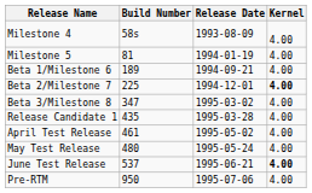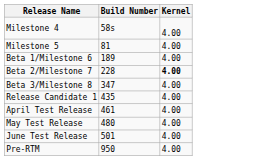 <table class="wikitable">
 <tr>
 <th>Release Name</th>
 <th>Build Number</th>
-<th>Release Date</th>
 <th>Kernel</th>
 </tr>
 <tr>
 <td>Milestone 4</td>
 <td>58s</td>
-<td>1993-08-09</td>
 <td><br>4.00</td>
 </tr>
 <tr>
 <td>Milestone 5</td>
 <td>81</td>
-<td>1994-01-19</td>
 <td>4.00</td>
 </tr>
 <tr>
 <td>Beta 1/Milestone 6</td>
 <td>189</td>
-<td>1994-09-21</td>
 <td>4.00</td>
 </tr>
 <tr>
 <td>Beta 2/Milestone 7</td>
-<td>225</td>
-<td>1994-12-01</td>
+<td>228</td>
 <td><strong>4.00</strong></td>
 </tr>
 <tr>
 <td>Beta 3/Milestone 8</td>
 <td>347</td>
-<td>1995-03-02</td>
 <td>4.00</td>
 </tr>
 <tr>
 <td>Release Candidate 1</td>
 <td>435</td>
-<td>1995-03-28</td>
 <td>4.00</td>
 </tr>
 <tr>
 <td>April Test Release</td>
 <td>461</td>
-<td>1995-05-02</td>
 <td>4.00</td>
 </tr>
 <tr>
 <td>May Test Release</td>
 <td>480</td>
-<td>1995-05-24</td>
 <td>4.00</td>
 </tr>
 <tr>
 <td>June Test Release</td>
-<td>537</td>
-<td>1995-06-21</td>
-<td><strong>4.00</strong></td>
+<td>501</td>
+<td>4.00</td>
 </tr>
 <tr>
 <td>Pre-RTM</td>
 <td>950</td>
-<td>1995-07-06</td>
 <td>4.00</td>
 </tr>
 </table>
